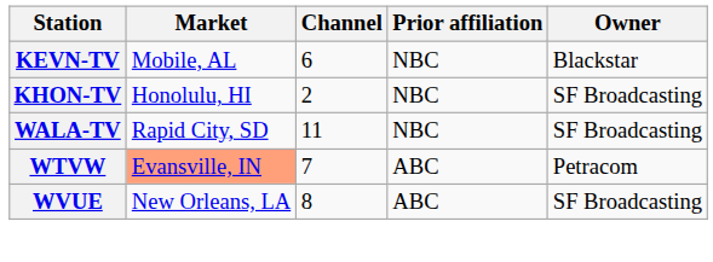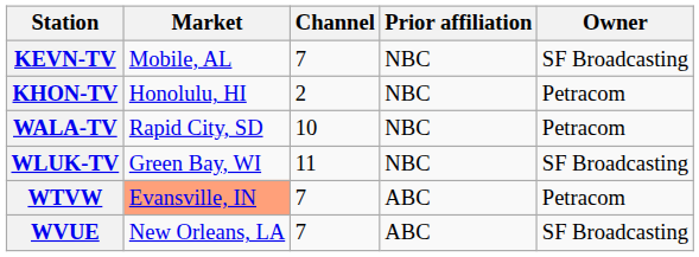 <table class="wikitable mw-collapsible" style="margin: 1em; float:right;">
 <tr>
 <th scope="col">Station</th>
 <th scope="col">Market</th>
 <th scope="col">Channel</th>
 <th scope="col">Prior affiliation</th>
 <th scope="col">Owner</th>
 </tr>
 <tr>
 <th scope="row" ><a href='#'>KEVN-TV</a></th>
 <td><a href='#'>Mobile, AL</a></td>
-<td>6</td>
+<td>7</td>
 <td>NBC</td>
-<td>Blackstar</td>
+<td>SF Broadcasting</td>
 </tr>
 <tr>
 <th scope="row" ><a href='#'>KHON-TV</a></th>
 <td><a href='#'>Honolulu, HI</a></td>
 <td>2</td>
 <td>NBC</td>
-<td>SF Broadcasting</td>
+<td>Petracom</td>
 </tr>
 <tr>
 <th scope="row" ><a href='#'>WALA-TV</a></th>
 <td><a href='#'>Rapid City, SD</a></td>
+<td>10</td>
+<td>NBC</td>
+<td>Petracom</td>
+</tr>
+<tr>
+<th scope="row" ><a href='#'>WLUK-TV</a></th>
+<td><a href='#'>Green Bay, WI</a></td>
 <td>11</td>
 <td>NBC</td>
 <td>SF Broadcasting</td>
 </tr>
 <tr>
 <th scope="row" ><a href='#'>WTVW</a></th>
 <td style="background: lightsalmon;"><a href='#'>Evansville, IN</a></td>
 <td>7</td>
 <td>ABC</td>
 <td>Petracom</td>
 </tr>
 <tr>
 <th scope="row" ><a href='#'>WVUE</a></th>
 <td><a href='#'>New Orleans, LA</a></td>
-<td>8</td>
+<td>7</td>
 <td>ABC</td>
 <td>SF Broadcasting</td>
 </tr>
 </table>
